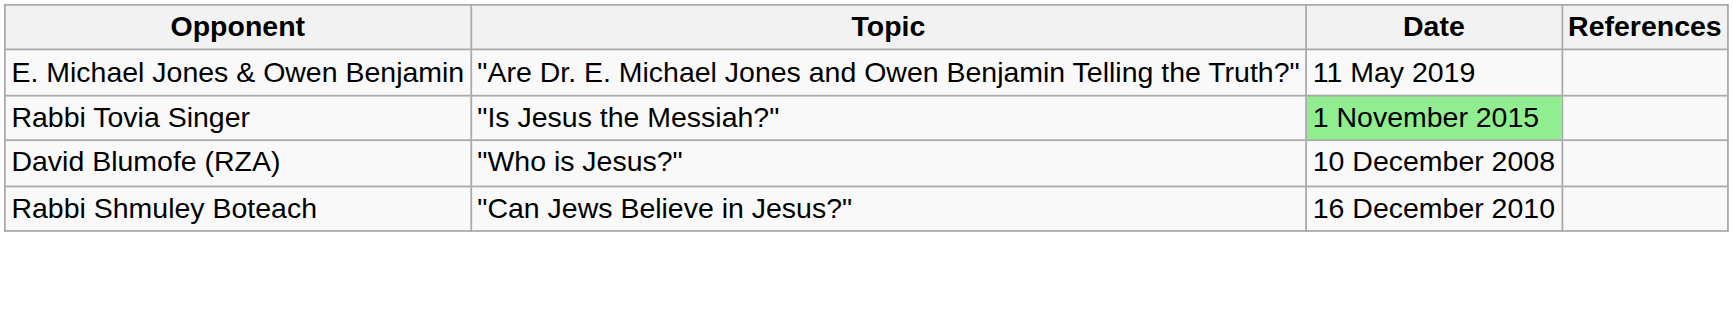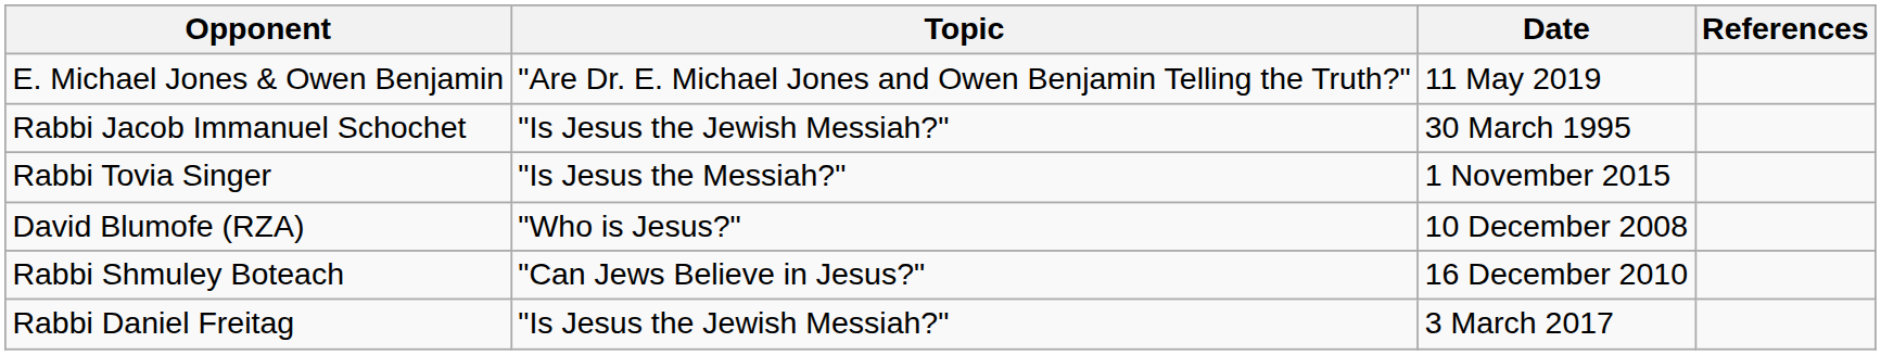 <table class="wikitable">
 <tr>
 <th>Opponent</th>
 <th>Topic</th>
 <th>Date</th>
 <th>References</th>
 </tr>
 <tr>
 <td>E. Michael Jones & Owen Benjamin</td>
 <td>"Are Dr. E. Michael Jones and Owen Benjamin Telling the Truth?"</td>
 <td>11 May 2019</td>
 <td></td>
 </tr>
 <tr>
+<td>Rabbi Jacob Immanuel Schochet</td>
+<td>"Is Jesus the Jewish Messiah?"</td>
+<td>30 March 1995</td>
+<td></td>
+</tr>
+<tr>
 <td>Rabbi Tovia Singer</td>
 <td>"Is Jesus the Messiah?"</td>
-<td style="background: lightgreen;">1 November 2015</td>
+<td>1 November 2015</td>
 <td></td>
 </tr>
 <tr>
 <td>David Blumofe (RZA)</td>
 <td>"Who is Jesus?"</td>
 <td>10 December 2008</td>
 <td></td>
 </tr>
 <tr>
 <td>Rabbi Shmuley Boteach</td>
 <td>"Can Jews Believe in Jesus?"</td>
 <td>16 December 2010</td>
 <td></td>
 </tr>
+<tr>
+<td>Rabbi Daniel Freitag</td>
+<td>"Is Jesus the Jewish Messiah?"</td>
+<td>3 March 2017</td>
+<td></td>
+</tr>
 </table>
